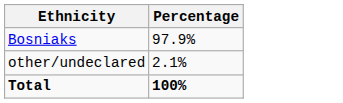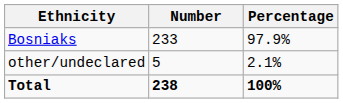 <table class="wikitable">
 <tr>
 <th width="100px">Ethnicity</th>
+<th width="80px">Number</th>
 <th width="80px">Percentage</th>
 </tr>
 <tr>
 <td><a href='#'>Bosniaks</a></td>
+<td>233</td>
 <td>97.9%</td>
 </tr>
 <tr>
 <td>other/undeclared</td>
+<td>5</td>
 <td>2.1%</td>
 </tr>
 <tr>
 <td><strong>Total</strong></td>
+<td><strong>238</strong></td>
 <td><strong>100%</strong></td>
 </tr>
 </table>
